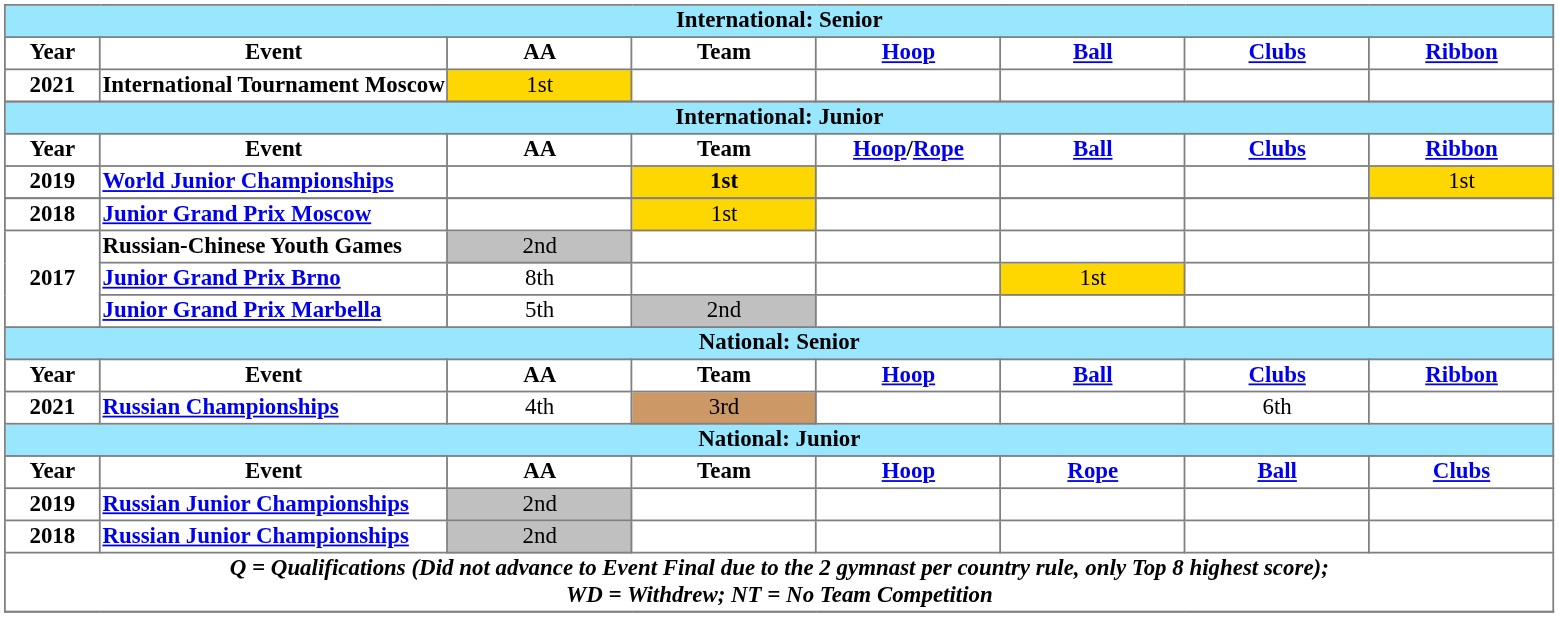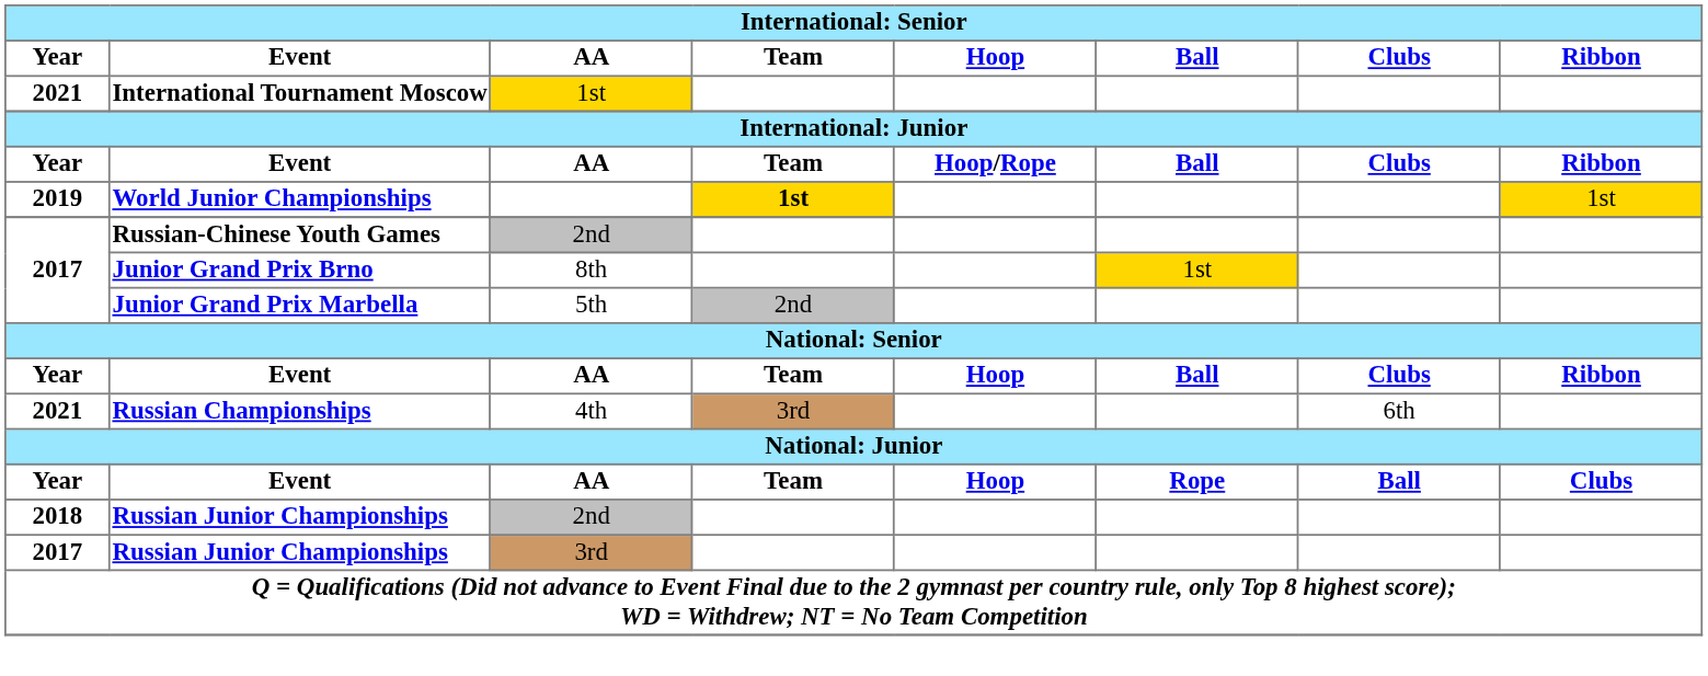 <table border="1" cellpadding="1" cellspacing="1" style="border-collapse: collapse; text-align:center; font-size: 80%;">
 <tr>
 <th align=center colspan=8  style="background-color: #99e6ff; "><strong>International: Senior </strong></th>
 </tr>
 <tr>
 <th align=center>Year</th>
 <th align=center>Event</th>
 <th width=100px>AA</th>
 <th width=100px>Team</th>
 <th width=100px><a href='#'>Hoop</a></th>
 <th width=100px><a href='#'>Ball</a></th>
 <th width=100px><a href='#'>Clubs</a></th>
 <th width=100px><a href='#'>Ribbon</a></th>
 </tr>
 <tr>
 <th>2021</th>
 <td align=left><strong>International Tournament Moscow </strong></td>
 <td bgcolor=gold>1st</td>
 <td></td>
 <td></td>
 <td></td>
 <td></td>
 <td></td>
 </tr>
 <tr>
 </tr>
 <tr>
 <th align=center colspan=8 style="background-color: #99e6ff; "><strong>International: Junior</strong></th>
 </tr>
 <tr>
 <th align=center>Year</th>
 <th align=center>Event</th>
 <th width=100px>AA</th>
 <th width=100px>Team</th>
 <th width=100px><a href='#'>Hoop</a>/<a href='#'>Rope</a></th>
 <th width=100px><a href='#'>Ball</a></th>
 <th width=100px><a href='#'>Clubs</a></th>
 <th width=100px><a href='#'>Ribbon</a></th>
 </tr>
 <tr>
 <td rowspan="1" width=50px><strong>2019</strong></td>
 <td align=left><strong><a href='#'>World Junior Championships</a></strong></td>
 <td></td>
 <td bgcolor=gold><strong>1st</strong></td>
 <td></td>
 <td></td>
 <td></td>
 <td bgcolor=gold>1st</td>
 </tr>
 <tr>
-</tr>
-<tr>
-<td rowspan="1" width=50px><strong>2018</strong></td>
-<td align=left><strong><a href='#'>Junior Grand Prix Moscow</a></strong></td>
-<td></td>
-<td bgcolor=gold>1st</td>
-<td></td>
-<td></td>
-<td></td>
-<td></td>
 </tr>
 <tr>
 <td rowspan="3" width=50px><strong>2017</strong></td>
 <td align=left><strong>Russian-Chinese Youth Games</strong></td>
 <td bgcolor=silver>2nd</td>
 <td></td>
 <td></td>
 <td></td>
 <td></td>
 <td></td>
 </tr>
 <tr>
 <td align=left><strong><a href='#'>Junior Grand Prix Brno</a></strong></td>
 <td>8th</td>
 <td></td>
 <td></td>
 <td bgcolor=gold>1st</td>
 <td></td>
 <td></td>
 </tr>
 <tr>
 <td align=left><strong><a href='#'>Junior Grand Prix Marbella</a></strong></td>
 <td>5th</td>
 <td bgcolor=silver>2nd</td>
 <td></td>
 <td></td>
 <td></td>
 <td></td>
 </tr>
 <tr>
 <th align=center colspan=8  style="background-color: #99e6ff; "><strong>National: Senior </strong></th>
 </tr>
 <tr>
 <th align=center>Year</th>
 <th align=center>Event</th>
 <th width=100px>AA</th>
 <th width=100px>Team</th>
 <th width=100px><a href='#'>Hoop</a></th>
 <th width=100px><a href='#'>Ball</a></th>
 <th width=100px><a href='#'>Clubs</a></th>
 <th width=100px><a href='#'>Ribbon</a></th>
 </tr>
 <tr>
 <td rowspan="1" width=50px><strong>2021</strong></td>
 <td align=left><strong><a href='#'>Russian Championships</a></strong></td>
 <td>4th</td>
 <td bgcolor=CC9966>3rd</td>
 <td></td>
 <td></td>
 <td>6th</td>
 <td></td>
 </tr>
 <tr>
 <th ! align=center colspan=8  style="background-color: #99e6ff; "><strong>National: Junior </strong></th>
 </tr>
 <tr>
 <th align=center>Year</th>
 <th align=center>Event</th>
 <th width=100px>AA</th>
 <th width=100px>Team</th>
 <th width=100px><a href='#'>Hoop</a></th>
 <th width=100px><a href='#'>Rope</a></th>
 <th width=100px><a href='#'>Ball</a></th>
 <th width=100px><a href='#'>Clubs</a></th>
 </tr>
 <tr>
-<td rowspan="1" width=50px><strong>2019</strong></td>
+<td rowspan="1" width=50px><strong>2018</strong></td>
 <td align=left><strong><a href='#'>Russian Junior Championships</a></strong></td>
 <td bgcolor=silver>2nd</td>
 <td></td>
 <td></td>
 <td></td>
 <td></td>
 <td></td>
 </tr>
 <tr>
-<td rowspan="1" width=50px><strong>2018</strong></td>
+<td rowspan="1" width=50px><strong>2017</strong></td>
 <td align=left><strong><a href='#'>Russian Junior Championships</a></strong></td>
-<td bgcolor=silver>2nd</td>
+<td bgcolor=CC9966>3rd</td>
 <td></td>
 <td></td>
 <td></td>
 <td></td>
 <td></td>
 </tr>
 <tr>
 <th align=center colspan=8><em>Q = Qualifications (Did not advance to Event Final due to the 2 gymnast per country rule, only Top 8 highest score);</em> <br> <em>WD = Withdrew;</em>  <em>NT = No Team Competition</em></th>
 </tr>
 <tr>
 </tr>
 </table>
